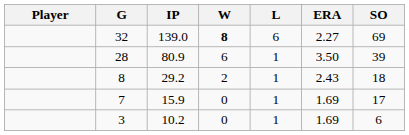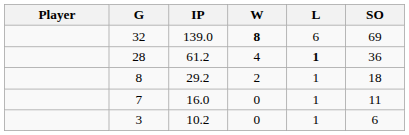 <table class="wikitable sortable">
 <tr>
 <th bgcolor="#DDDDFF" width="16%">Player</th>
 <th bgcolor="#DDDDFF" width="9%">G</th>
 <th bgcolor="#DDDDFF" width="9%">IP</th>
 <th bgcolor="#DDDDFF" width="9%">W</th>
 <th bgcolor="#DDDDFF" width="9%">L</th>
-<th bgcolor="#DDDDFF" width="9%">ERA</th>
 <th bgcolor="#DDDDFF" width="9%">SO</th>
 </tr>
 <tr align="center">
 <td></td>
 <td>32</td>
 <td>139.0</td>
 <td><strong>8</strong></td>
 <td>6</td>
-<td>2.27</td>
 <td>69</td>
 </tr>
 <tr align="center">
 <td></td>
 <td>28</td>
-<td>80.9</td>
-<td>6</td>
-<td>1</td>
-<td>3.50</td>
-<td>39</td>
+<td>61.2</td>
+<td>4</td>
+<td><strong>1</strong></td>
+<td>36</td>
 </tr>
 <tr align="center">
 <td></td>
 <td>8</td>
 <td>29.2</td>
 <td>2</td>
 <td>1</td>
-<td>2.43</td>
 <td>18</td>
 </tr>
 <tr align="center">
 <td></td>
 <td>7</td>
-<td>15.9</td>
+<td>16.0</td>
 <td>0</td>
 <td>1</td>
-<td>1.69</td>
-<td>17</td>
+<td>11</td>
 </tr>
 <tr align="center">
 <td></td>
 <td>3</td>
 <td>10.2</td>
 <td>0</td>
 <td>1</td>
-<td>1.69</td>
 <td>6</td>
 </tr>
 </table>
